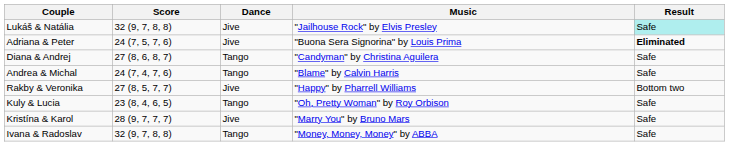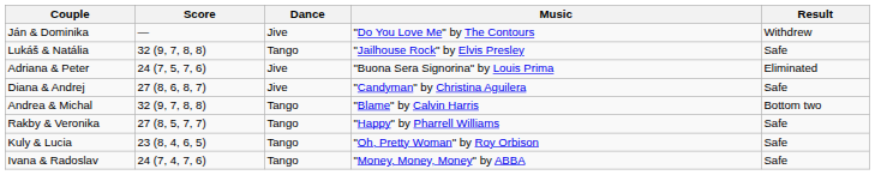 <table class="wikitable sortable" style="width:95%; white-space:nowrap;">
 <tr>
 <th class=unsortable style="width:15%;">Couple</th>
 <th style="width:15%;">Score</th>
 <th style="width:10%;">Dance</th>
 <th class=unsortable style="width:47.5%;">Music</th>
 <th style="width:15%;">Result</th>
 </tr>
 <tr>
+<td>Ján & Dominika</td>
+<td>—</td>
+<td>Jive</td>
+<td>"<a href='#'>Do You Love Me</a>" by <a href='#'>The Contours</a></td>
+<td>Withdrew</td>
+</tr>
+<tr>
 <td>Lukáš & Natália</td>
 <td>32 (9, 7, 8, 8)</td>
-<td>Jive</td>
+<td>Tango</td>
 <td>"<a href='#'>Jailhouse Rock</a>" by <a href='#'>Elvis Presley</a></td>
-<td style="background: paleturquoise;">Safe</td>
+<td>Safe</td>
 </tr>
 <tr>
 <td>Adriana & Peter</td>
 <td>24 (7, 5, 7, 6)</td>
 <td>Jive</td>
 <td>"Buona Sera Signorina" by <a href='#'>Louis Prima</a></td>
-<td><strong>Eliminated</strong></td>
+<td>Eliminated</td>
 </tr>
 <tr>
 <td>Diana & Andrej</td>
 <td>27 (8, 6, 8, 7)</td>
-<td>Tango</td>
+<td>Jive</td>
 <td>"<a href='#'>Candyman</a>" by <a href='#'>Christina Aguilera</a></td>
 <td>Safe</td>
 </tr>
 <tr>
 <td>Andrea & Michal</td>
-<td>24 (7, 4, 7, 6)</td>
+<td>32 (9, 7, 8, 8)</td>
 <td>Tango</td>
 <td>"<a href='#'>Blame</a>" by <a href='#'>Calvin Harris</a></td>
-<td>Safe</td>
+<td>Bottom two</td>
 </tr>
 <tr>
 <td>Rakby & Veronika</td>
 <td>27 (8, 5, 7, 7)</td>
-<td>Jive</td>
+<td>Tango</td>
 <td>"<a href='#'>Happy</a>" by <a href='#'>Pharrell Williams</a></td>
-<td>Bottom two</td>
+<td>Safe</td>
 </tr>
 <tr>
 <td>Kuly & Lucia</td>
 <td>23 (8, 4, 6, 5)</td>
 <td>Tango</td>
 <td>"<a href='#'>Oh, Pretty Woman</a>" by <a href='#'>Roy Orbison</a></td>
 <td>Safe</td>
 </tr>
 <tr>
-<td>Kristína & Karol</td>
-<td>28 (9, 7, 7, 7)</td>
-<td>Jive</td>
-<td>"<a href='#'>Marry You</a>" by <a href='#'>Bruno Mars</a></td>
-<td>Safe</td>
-</tr>
-<tr>
 <td>Ivana & Radoslav</td>
-<td>32 (9, 7, 8, 8)</td>
+<td>24 (7, 4, 7, 6)</td>
 <td>Tango</td>
 <td>"<a href='#'>Money, Money, Money</a>" by <a href='#'>ABBA</a></td>
 <td>Safe</td>
 </tr>
 </table>
